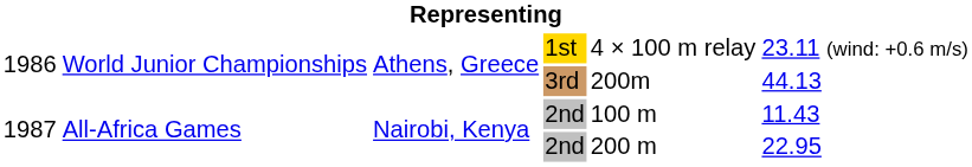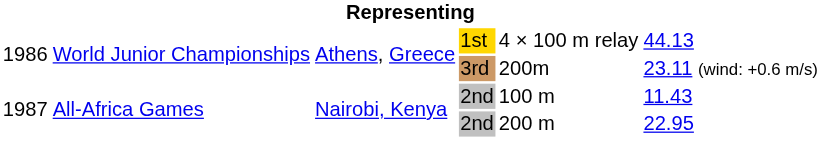 <table>
 <tr>
 <th colspan="6">Representing </th>
 </tr>
 <tr>
 <td rowspan=2>1986</td>
 <td rowspan=2><a href='#'>World Junior Championships</a></td>
 <td rowspan=2><a href='#'>Athens</a>, <a href='#'>Greece</a></td>
 <td bgcolor=gold>1st</td>
 <td>4 × 100 m relay</td>
-<td><a href='#'>23.11</a> <small>(wind: +0.6 m/s)</small></td>
+<td><a href='#'>44.13</a></td>
 </tr>
 <tr>
 <td bgcolor="cc9966">3rd</td>
 <td>200m</td>
-<td><a href='#'>44.13</a></td>
+<td><a href='#'>23.11</a> <small>(wind: +0.6 m/s)</small></td>
 </tr>
 <tr>
 <td rowspan=2>1987</td>
 <td rowspan=2><a href='#'>All-Africa Games</a></td>
 <td rowspan=2><a href='#'>Nairobi, Kenya</a></td>
 <td bgcolor="silver">2nd</td>
 <td>100 m</td>
 <td><a href='#'>11.43</a></td>
 </tr>
 <tr>
 <td bgcolor="silver">2nd</td>
 <td>200 m</td>
 <td><a href='#'>22.95</a></td>
 </tr>
 </table>
